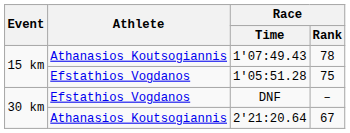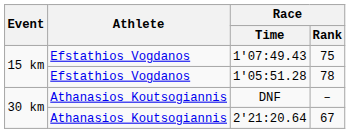 <table class="wikitable" border="1" style="font-size:90%">
 <tr>
 <th rowspan=2>Event</th>
 <th rowspan=2>Athlete</th>
 <th colspan=2>Race</th>
 </tr>
 <tr>
 <th>Time</th>
 <th>Rank</th>
 </tr>
 <tr>
 <td rowspan=2>15 km</td>
-<td><a href='#'>Athanasios Koutsogiannis</a></td>
+<td><a href='#'>Efstathios Vogdanos</a></td>
 <td align=center>1'07:49.43</td>
-<td align=center>78</td>
+<td align=center>75</td>
 </tr>
 <tr>
 <td><a href='#'>Efstathios Vogdanos</a></td>
 <td align=center>1'05:51.28</td>
-<td align=center>75</td>
+<td align=center>78</td>
 </tr>
 <tr>
 <td rowspan=2>30 km</td>
-<td><a href='#'>Efstathios Vogdanos</a></td>
+<td><a href='#'>Athanasios Koutsogiannis</a></td>
 <td align=center>DNF</td>
 <td align=center>–</td>
 </tr>
 <tr>
 <td><a href='#'>Athanasios Koutsogiannis</a></td>
 <td align=center>2'21:20.64</td>
 <td align=center>67</td>
 </tr>
 </table>
